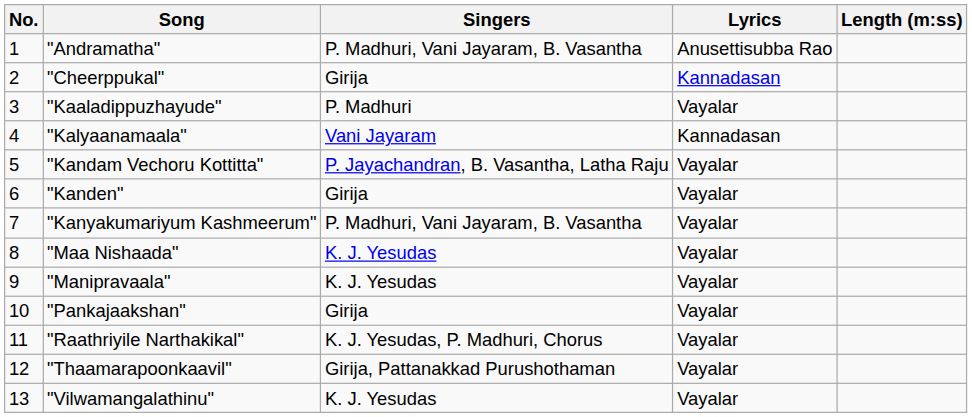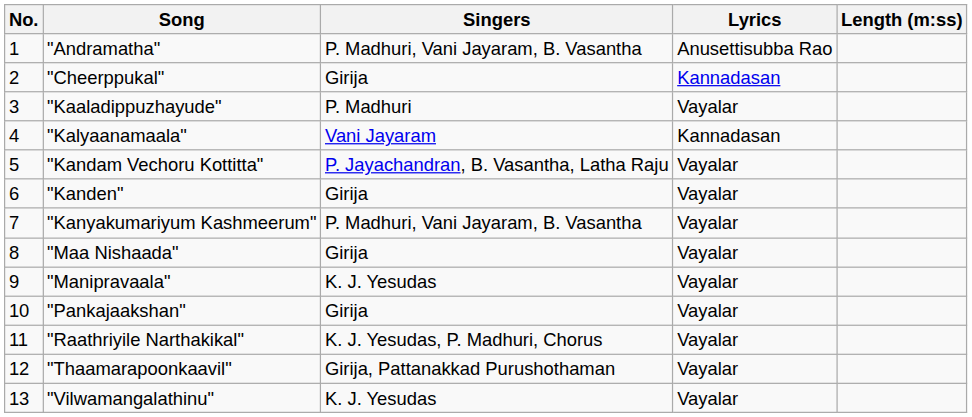 <table class="wikitable" style="font-size:95%;">
 <tr>
 <th>No.</th>
 <th>Song</th>
 <th>Singers</th>
 <th>Lyrics</th>
 <th>Length (m:ss)</th>
 </tr>
 <tr>
 <td>1</td>
 <td>"Andramatha"</td>
 <td>P. Madhuri, Vani Jayaram, B. Vasantha</td>
 <td>Anusettisubba Rao</td>
 <td></td>
 </tr>
 <tr>
 <td>2</td>
 <td>"Cheerppukal"</td>
 <td>Girija</td>
 <td><a href='#'>Kannadasan</a></td>
 <td></td>
 </tr>
 <tr>
 <td>3</td>
 <td>"Kaaladippuzhayude"</td>
 <td>P. Madhuri</td>
 <td>Vayalar</td>
 <td></td>
 </tr>
 <tr>
 <td>4</td>
 <td>"Kalyaanamaala"</td>
 <td><a href='#'>Vani Jayaram</a></td>
 <td>Kannadasan</td>
 <td></td>
 </tr>
 <tr>
 <td>5</td>
 <td>"Kandam Vechoru Kottitta"</td>
 <td><a href='#'>P. Jayachandran</a>, B. Vasantha, Latha Raju</td>
 <td>Vayalar</td>
 <td></td>
 </tr>
 <tr>
 <td>6</td>
 <td>"Kanden"</td>
 <td>Girija</td>
 <td>Vayalar</td>
 <td></td>
 </tr>
 <tr>
 <td>7</td>
 <td>"Kanyakumariyum Kashmeerum"</td>
 <td>P. Madhuri, Vani Jayaram, B. Vasantha</td>
 <td>Vayalar</td>
 <td></td>
 </tr>
 <tr>
 <td>8</td>
 <td>"Maa Nishaada"</td>
-<td><a href='#'>K. J. Yesudas</a></td>
+<td>Girija</td>
 <td>Vayalar</td>
 <td></td>
 </tr>
 <tr>
 <td>9</td>
 <td>"Manipravaala"</td>
 <td>K. J. Yesudas</td>
 <td>Vayalar</td>
 <td></td>
 </tr>
 <tr>
 <td>10</td>
 <td>"Pankajaakshan"</td>
 <td>Girija</td>
 <td>Vayalar</td>
 <td></td>
 </tr>
 <tr>
 <td>11</td>
 <td>"Raathriyile Narthakikal"</td>
 <td>K. J. Yesudas, P. Madhuri, Chorus</td>
 <td>Vayalar</td>
 <td></td>
 </tr>
 <tr>
 <td>12</td>
 <td>"Thaamarapoonkaavil"</td>
 <td>Girija, Pattanakkad Purushothaman</td>
 <td>Vayalar</td>
 <td></td>
 </tr>
 <tr>
 <td>13</td>
 <td>"Vilwamangalathinu"</td>
 <td>K. J. Yesudas</td>
 <td>Vayalar</td>
 <td></td>
 </tr>
 </table>
